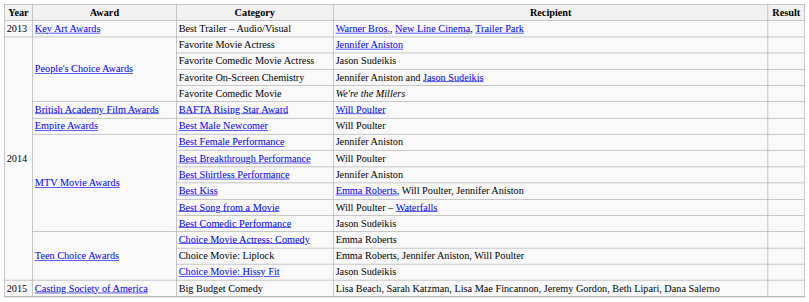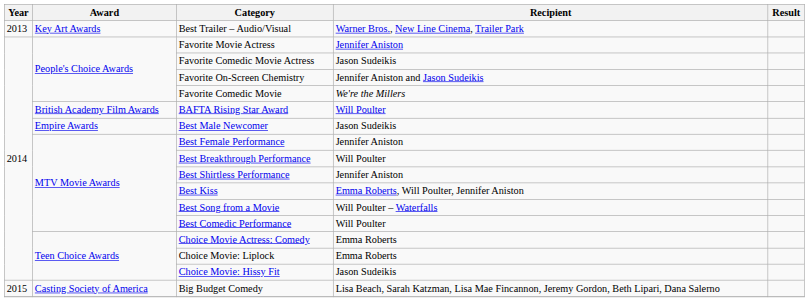 <table class="wikitable" style="width:99%;">
 <tr>
 <th>Year</th>
 <th>Award</th>
 <th>Category</th>
 <th>Recipient</th>
 <th>Result</th>
 </tr>
 <tr>
 <td>2013</td>
 <td><a href='#'>Key Art Awards</a></td>
 <td>Best Trailer – Audio/Visual</td>
 <td><a href='#'>Warner Bros.</a>, <a href='#'>New Line Cinema</a>, <a href='#'>Trailer Park</a></td>
 <td></td>
 </tr>
 <tr>
 <td rowspan="15">2014</td>
 <td rowspan="4"><a href='#'>People's Choice Awards</a></td>
 <td>Favorite Movie Actress</td>
 <td><a href='#'>Jennifer Aniston</a></td>
 <td></td>
 </tr>
 <tr>
 <td>Favorite Comedic Movie Actress</td>
 <td>Jason Sudeikis</td>
 <td></td>
 </tr>
 <tr>
 <td>Favorite On-Screen Chemistry</td>
 <td>Jennifer Aniston and <a href='#'>Jason Sudeikis</a></td>
 <td></td>
 </tr>
 <tr>
 <td>Favorite Comedic Movie</td>
 <td><em>We're the Millers</em></td>
 <td></td>
 </tr>
 <tr>
 <td><a href='#'>British Academy Film Awards</a></td>
 <td><a href='#'>BAFTA Rising Star Award</a></td>
 <td><a href='#'>Will Poulter</a></td>
 <td></td>
 </tr>
 <tr>
 <td><a href='#'>Empire Awards</a></td>
 <td><a href='#'>Best Male Newcomer</a></td>
-<td>Will Poulter</td>
+<td>Jason Sudeikis</td>
 <td></td>
 </tr>
 <tr>
 <td rowspan="6"><a href='#'>MTV Movie Awards</a></td>
 <td><a href='#'>Best Female Performance</a></td>
 <td>Jennifer Aniston</td>
 <td></td>
 </tr>
 <tr>
 <td><a href='#'>Best Breakthrough Performance</a></td>
 <td>Will Poulter</td>
 <td></td>
 </tr>
 <tr>
 <td><a href='#'>Best Shirtless Performance</a></td>
 <td>Jennifer Aniston</td>
 <td></td>
 </tr>
 <tr>
 <td><a href='#'>Best Kiss</a></td>
 <td><a href='#'>Emma Roberts</a>, Will Poulter, Jennifer Aniston</td>
 <td></td>
 </tr>
 <tr>
 <td><a href='#'>Best Song from a Movie</a></td>
 <td>Will Poulter – <a href='#'>Waterfalls</a></td>
 <td></td>
 </tr>
 <tr>
 <td><a href='#'>Best Comedic Performance</a></td>
-<td>Jason Sudeikis</td>
+<td>Will Poulter</td>
 <td></td>
 </tr>
 <tr>
 <td rowspan="3"><a href='#'>Teen Choice Awards</a></td>
 <td><a href='#'>Choice Movie Actress: Comedy</a></td>
 <td>Emma Roberts</td>
 <td></td>
 </tr>
 <tr>
 <td>Choice Movie: Liplock</td>
-<td>Emma Roberts, Jennifer Aniston, Will Poulter</td>
+<td>Emma Roberts</td>
 <td></td>
 </tr>
 <tr>
 <td><a href='#'>Choice Movie: Hissy Fit</a></td>
 <td>Jason Sudeikis</td>
 <td></td>
 </tr>
 <tr>
 <td>2015</td>
 <td><a href='#'>Casting Society of America</a></td>
 <td>Big Budget Comedy</td>
 <td>Lisa Beach, Sarah Katzman, Lisa Mae Fincannon, Jeremy Gordon, Beth Lipari, Dana Salerno</td>
 <td></td>
 </tr>
 <tr>
 </tr>
 </table>
